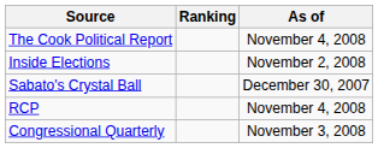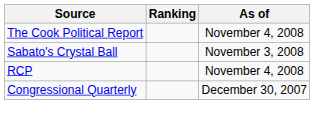 <table class="wikitable" style="text-align:center">
 <tr>
 <th>Source</th>
 <th>Ranking</th>
 <th>As of</th>
 </tr>
 <tr>
 <td align=left><a href='#'>The Cook Political Report</a></td>
 <td></td>
 <td>November 4, 2008</td>
 </tr>
 <tr>
-<td align=left><a href='#'>Inside Elections</a></td>
-<td></td>
-<td>November 2, 2008</td>
-</tr>
-<tr>
 <td align=left><a href='#'>Sabato's Crystal Ball</a></td>
 <td></td>
-<td>December 30, 2007</td>
+<td>November 3, 2008</td>
 </tr>
 <tr>
 <td style="text-align:left;"><a href='#'>RCP</a></td>
 <td></td>
 <td>November 4, 2008</td>
 </tr>
 <tr>
 <td align=left><a href='#'>Congressional Quarterly</a></td>
 <td></td>
-<td>November 3, 2008</td>
+<td>December 30, 2007</td>
 </tr>
 </table>
